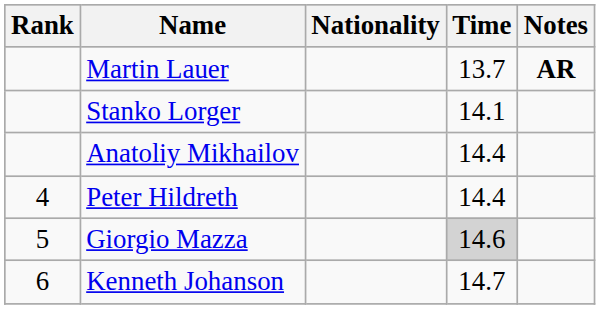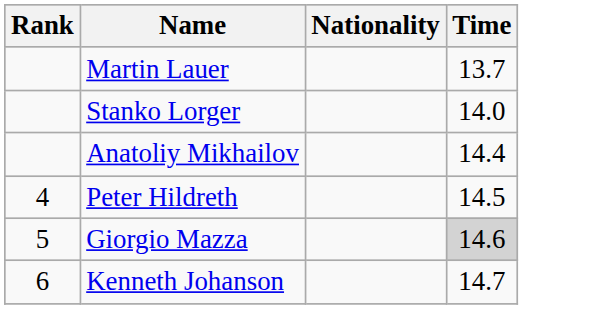 <table class="wikitable sortable" style="text-align:center">
 <tr>
 <th>Rank</th>
 <th>Name</th>
 <th>Nationality</th>
 <th>Time</th>
-<th>Notes</th>
 </tr>
 <tr>
 <td></td>
 <td align=left><a href='#'>Martin Lauer</a></td>
 <td align=left></td>
 <td>13.7</td>
-<td><strong>AR</strong></td>
 </tr>
 <tr>
 <td></td>
 <td align=left><a href='#'>Stanko Lorger</a></td>
 <td align=left></td>
-<td>14.1</td>
-<td></td>
+<td>14.0</td>
 </tr>
 <tr>
 <td></td>
 <td align=left><a href='#'>Anatoliy Mikhailov</a></td>
 <td align=left></td>
 <td>14.4</td>
-<td></td>
 </tr>
 <tr>
 <td>4</td>
 <td align=left><a href='#'>Peter Hildreth</a></td>
 <td align=left></td>
-<td>14.4</td>
-<td></td>
+<td>14.5</td>
 </tr>
 <tr>
 <td>5</td>
 <td align=left><a href='#'>Giorgio Mazza</a></td>
 <td align=left></td>
 <td style="background: lightgrey;">14.6</td>
-<td></td>
 </tr>
 <tr>
 <td>6</td>
 <td align=left><a href='#'>Kenneth Johanson</a></td>
 <td align=left></td>
 <td>14.7</td>
-<td></td>
 </tr>
 </table>
